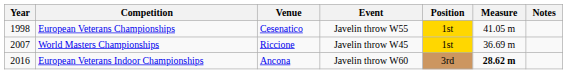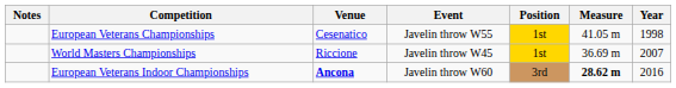 <table class="wikitable" width=65% style="font-size:90%; text-align:center;">
 <tr>
-<th>Year</th>
+<th>Notes</th>
 <th>Competition</th>
 <th>Venue</th>
 <th>Event</th>
 <th>Position</th>
 <th>Measure</th>
-<th>Notes</th>
+<th>Year</th>
 </tr>
 <tr>
-<td rowspan=1>1998</td>
+<td></td>
 <td rowspan=1 align=left><a href='#'>European Veterans Championships</a></td>
 <td rowspan=1 align=left> <a href='#'>Cesenatico</a></td>
 <td>Javelin throw W55</td>
 <td bgcolor=gold>1st</td>
 <td>41.05 m</td>
-<td></td>
+<td rowspan=1>1998</td>
 </tr>
 <tr>
-<td rowspan=1>2007</td>
+<td></td>
 <td rowspan=1 align=left><a href='#'>World Masters Championships</a></td>
 <td rowspan=1 align=left> <a href='#'>Riccione</a></td>
 <td>Javelin throw W45</td>
 <td bgcolor=gold>1st</td>
 <td>36.69 m</td>
-<td></td>
+<td rowspan=1>2007</td>
 </tr>
 <tr>
-<td rowspan=1>2016</td>
+<td></td>
 <td rowspan=1 align=left><a href='#'>European Veterans Indoor Championships</a></td>
-<td rowspan=1 align=left> <a href='#'>Ancona</a></td>
+<td rowspan=1 align=left><strong> <a href='#'>Ancona</a></strong></td>
 <td>Javelin throw W60</td>
 <td bgcolor=cc966>3rd</td>
 <td><strong>28.62 m</strong></td>
-<td></td>
+<td rowspan=1>2016</td>
 </tr>
 </table>
